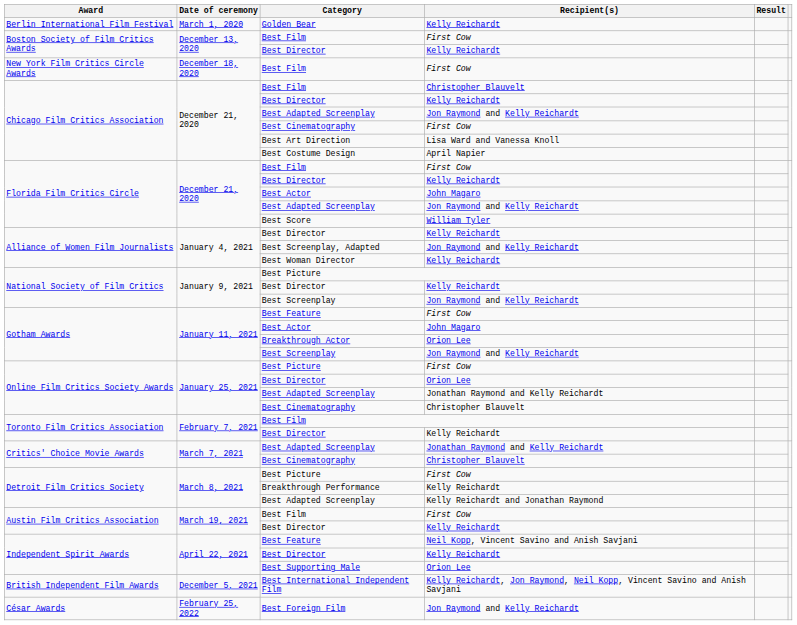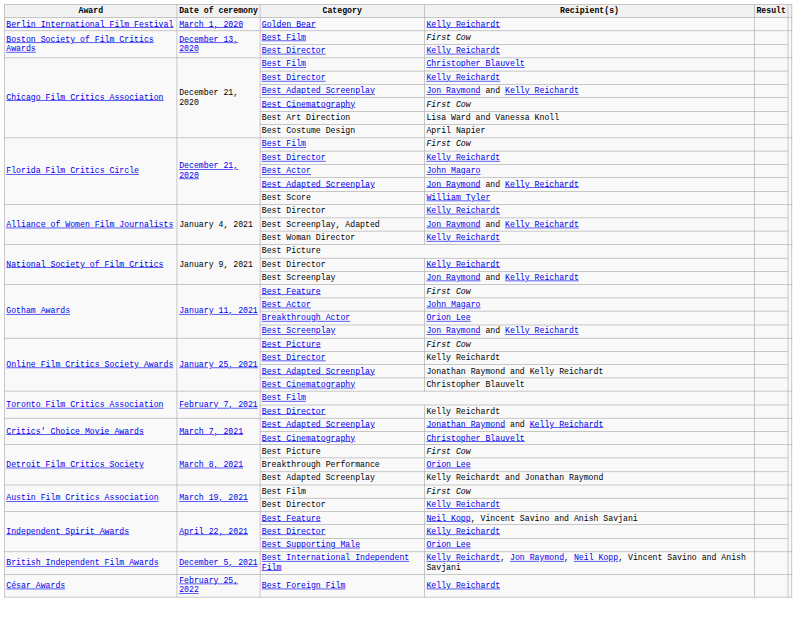 <table class="wikitable sortable plainrowheaders">
 <tr>
 <th scope="col">Award</th>
 <th scope="col">Date of ceremony</th>
 <th scope="col">Category</th>
 <th scope="col">Recipient(s)</th>
 <th scope="col">Result</th>
 <th scope="col" class="unsortable"></th>
 </tr>
 <tr>
 <td rowspan="1"><a href='#'>Berlin International Film Festival</a></td>
 <td rowspan="1"><a href='#'>March 1, 2020</a></td>
 <td><a href='#'>Golden Bear</a></td>
 <td><a href='#'>Kelly Reichardt</a></td>
 <td></td>
 <td rowspan="1" align="center"></td>
 </tr>
 <tr>
 <td rowspan="2"><a href='#'>Boston Society of Film Critics Awards</a></td>
 <td rowspan="2"><a href='#'>December 13, 2020</a></td>
 <td><a href='#'>Best Film</a></td>
 <td><em>First Cow</em></td>
 <td></td>
 <td rowspan="2" align="center"></td>
 </tr>
 <tr>
 <td><a href='#'>Best Director</a></td>
 <td rowspan="1"><a href='#'>Kelly Reichardt</a></td>
 <td></td>
-</tr>
-<tr>
-<td rowspan="1"><a href='#'>New York Film Critics Circle Awards</a></td>
-<td rowspan="1"><a href='#'>December 18, 2020</a></td>
-<td><a href='#'>Best Film</a></td>
-<td><em>First Cow</em></td>
-<td></td>
-<td rowspan="1" align="center"></td>
 </tr>
 <tr>
 <td rowspan=6><a href='#'>Chicago Film Critics Association</a></td>
 <td rowspan=6>December 21, 2020</td>
 <td><a href='#'>Best Film</a></td>
 <td><a href='#'>Christopher Blauvelt</a></td>
 <td></td>
 <td rowspan=6></td>
 </tr>
 <tr>
 <td><a href='#'>Best Director</a></td>
 <td><a href='#'>Kelly Reichardt</a></td>
 <td></td>
 </tr>
 <tr>
 <td><a href='#'>Best Adapted Screenplay</a></td>
 <td><a href='#'>Jon Raymond</a> and <a href='#'>Kelly Reichardt</a></td>
 <td></td>
 </tr>
 <tr>
 <td><a href='#'>Best Cinematography</a></td>
 <td><em>First Cow</em></td>
 <td></td>
 </tr>
 <tr>
 <td>Best Art Direction</td>
 <td>Lisa Ward and Vanessa Knoll</td>
 <td></td>
 </tr>
 <tr>
 <td>Best Costume Design</td>
 <td>April Napier</td>
 <td></td>
 </tr>
 <tr>
 <td rowspan=5><a href='#'>Florida Film Critics Circle</a></td>
 <td rowspan=5><a href='#'>December 21, 2020</a></td>
 <td><a href='#'>Best Film</a></td>
 <td><em>First Cow</em></td>
 <td></td>
 <td rowspan=5></td>
 </tr>
 <tr>
 <td><a href='#'>Best Director</a></td>
 <td><a href='#'>Kelly Reichardt</a></td>
 <td></td>
 </tr>
 <tr>
 <td><a href='#'>Best Actor</a></td>
 <td><a href='#'>John Magaro</a></td>
 <td></td>
 </tr>
 <tr>
 <td><a href='#'>Best Adapted Screenplay</a></td>
 <td><a href='#'>Jon Raymond</a> and <a href='#'>Kelly Reichardt</a></td>
 <td></td>
 </tr>
 <tr>
 <td>Best Score</td>
 <td><a href='#'>William Tyler</a></td>
 <td></td>
 </tr>
 <tr>
 <td rowspan=3><a href='#'>Alliance of Women Film Journalists</a></td>
 <td rowspan=3>January 4, 2021</td>
 <td>Best Director</td>
 <td><a href='#'>Kelly Reichardt</a></td>
 <td></td>
 <td rowspan=3></td>
 </tr>
 <tr>
 <td>Best Screenplay, Adapted</td>
 <td><a href='#'>Jon Raymond</a> and <a href='#'>Kelly Reichardt</a></td>
 <td></td>
 </tr>
 <tr>
 <td>Best Woman Director</td>
 <td><a href='#'>Kelly Reichardt</a></td>
 <td></td>
 </tr>
 <tr>
 <td rowspan="3"><a href='#'>National Society of Film Critics</a></td>
 <td rowspan="3">January 9, 2021</td>
 <td colspan="2">Best Picture</td>
 <td></td>
 <td rowspan=3></td>
 </tr>
 <tr>
 <td>Best Director</td>
 <td rowspan="1"><a href='#'>Kelly Reichardt</a></td>
 <td></td>
 </tr>
 <tr>
 <td>Best Screenplay</td>
 <td rowspan="1"><a href='#'>Jon Raymond</a> and <a href='#'>Kelly Reichardt</a></td>
 <td></td>
 </tr>
 <tr>
 <td rowspan="4"><a href='#'>Gotham Awards</a></td>
 <td rowspan="4"><a href='#'>January 11, 2021</a></td>
 <td><a href='#'>Best Feature</a></td>
 <td><em>First Cow</em></td>
 <td></td>
 <td rowspan="4" align="center"></td>
 </tr>
 <tr>
 <td><a href='#'>Best Actor</a></td>
 <td rowspan="1"><a href='#'>John Magaro</a></td>
 <td></td>
 </tr>
 <tr>
 <td><a href='#'>Breakthrough Actor</a></td>
 <td rowspan="1"><a href='#'>Orion Lee</a></td>
 <td></td>
 </tr>
 <tr>
 <td><a href='#'>Best Screenplay</a></td>
 <td rowspan="1"><a href='#'>Jon Raymond</a> and <a href='#'>Kelly Reichardt</a></td>
 <td></td>
 </tr>
 <tr>
 <td rowspan="4"><a href='#'>Online Film Critics Society Awards</a></td>
 <td rowspan="4"><a href='#'>January 25, 2021</a></td>
 <td><a href='#'>Best Picture</a></td>
 <td><em>First Cow</em></td>
 <td></td>
 <td rowspan="4" style="text-align:center;"></td>
 </tr>
 <tr>
 <td><a href='#'>Best Director</a></td>
-<td><a href='#'>Orion Lee</a></td>
+<td>Kelly Reichardt</td>
 <td></td>
 </tr>
 <tr>
 <td><a href='#'>Best Adapted Screenplay</a></td>
 <td>Jonathan Raymond and Kelly Reichardt</td>
 <td></td>
 </tr>
 <tr>
 <td><a href='#'>Best Cinematography</a></td>
 <td>Christopher Blauvelt</td>
 <td></td>
 </tr>
 <tr>
 <td rowspan="2"><a href='#'>Toronto Film Critics Association</a></td>
 <td rowspan="2"><a href='#'>February 7, 2021</a></td>
 <td colspan="2"><a href='#'>Best Film</a></td>
 <td></td>
 <td style="text-align:center;" rowspan="2"></td>
 </tr>
 <tr>
 <td><a href='#'>Best Director</a></td>
 <td>Kelly Reichardt</td>
 <td></td>
 </tr>
 <tr>
 <td rowspan="2"><a href='#'>Critics' Choice Movie Awards</a></td>
 <td rowspan="2"><a href='#'>March 7, 2021</a></td>
 <td><a href='#'>Best Adapted Screenplay</a></td>
 <td><a href='#'>Jonathan Raymond</a> and <a href='#'>Kelly Reichardt</a></td>
 <td></td>
 <td style="text-align:center;" rowspan="2"></td>
 </tr>
 <tr>
 <td><a href='#'>Best Cinematography</a></td>
 <td><a href='#'>Christopher Blauvelt</a></td>
 <td></td>
 </tr>
 <tr>
 <td rowspan="3"><a href='#'>Detroit Film Critics Society</a></td>
 <td rowspan="3"><a href='#'>March 8, 2021</a></td>
 <td>Best Picture</td>
 <td><em>First Cow</em></td>
 <td></td>
 <td style="text-align:center;" rowspan="3"></td>
 </tr>
 <tr>
 <td>Breakthrough Performance</td>
-<td>Kelly Reichardt</td>
+<td><a href='#'>Orion Lee</a></td>
 <td></td>
 </tr>
 <tr>
 <td>Best Adapted Screenplay</td>
 <td>Kelly Reichardt and Jonathan Raymond</td>
 <td></td>
 </tr>
 <tr>
 <td rowspan="2"><a href='#'>Austin Film Critics Association</a></td>
 <td rowspan="2"><a href='#'>March 19, 2021</a></td>
 <td>Best Film</td>
 <td><em>First Cow</em></td>
 <td></td>
 <td rowspan="2" align="center"></td>
 </tr>
 <tr>
 <td>Best Director</td>
 <td><a href='#'>Kelly Reichardt</a></td>
 <td></td>
 </tr>
 <tr>
 <td rowspan="3"><a href='#'>Independent Spirit Awards</a></td>
 <td rowspan="3"><a href='#'>April 22, 2021</a></td>
 <td><a href='#'>Best Feature</a></td>
 <td><a href='#'>Neil Kopp</a>, Vincent Savino and Anish Savjani</td>
 <td></td>
 <td style="text-align:center;" rowspan="3"></td>
 </tr>
 <tr>
 <td><a href='#'>Best Director</a></td>
 <td><a href='#'>Kelly Reichardt</a></td>
 <td></td>
 </tr>
 <tr>
 <td><a href='#'>Best Supporting Male</a></td>
 <td><a href='#'>Orion Lee</a></td>
 <td></td>
 </tr>
 <tr>
 <td rowspan="1"><a href='#'>British Independent Film Awards</a></td>
 <td rowspan="1"><a href='#'>December 5, 2021</a></td>
 <td><a href='#'>Best International Independent Film</a></td>
 <td><a href='#'>Kelly Reichardt</a>, <a href='#'>Jon Raymond</a>, <a href='#'>Neil Kopp</a>, Vincent Savino and Anish Savjani</td>
 <td></td>
 <td rowspan="1" align="center"></td>
 </tr>
 <tr>
 <td rowspan="1"><a href='#'>César Awards</a></td>
 <td rowspan="1"><a href='#'>February 25, 2022</a></td>
 <td><a href='#'>Best Foreign Film</a></td>
-<td rowspan="1"><a href='#'>Jon Raymond</a> and <a href='#'>Kelly Reichardt</a></td>
+<td><a href='#'>Kelly Reichardt</a></td>
 <td></td>
 <td rowspan="1" align="center"></td>
 </tr>
 </table>
